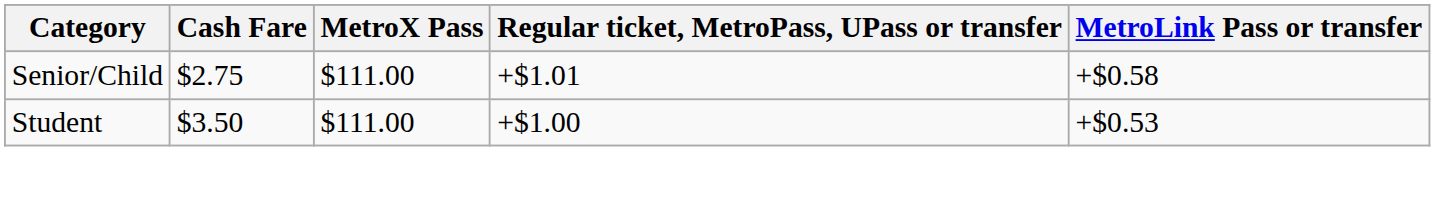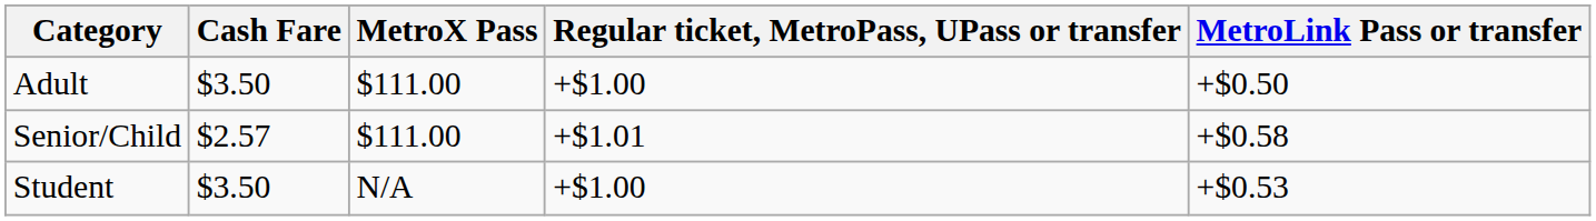 <table class="wikitable">
 <tr>
 <th>Category</th>
 <th>Cash Fare</th>
 <th>MetroX Pass</th>
 <th>Regular ticket, MetroPass, UPass or transfer</th>
 <th><a href='#'>MetroLink</a> Pass or transfer</th>
 </tr>
 <tr>
+<td>Adult</td>
+<td>$3.50</td>
+<td>$111.00</td>
+<td>+$1.00</td>
+<td>+$0.50</td>
+</tr>
+<tr>
 <td>Senior/Child</td>
-<td>$2.75</td>
+<td>$2.57</td>
 <td>$111.00</td>
 <td>+$1.01</td>
 <td>+$0.58</td>
 </tr>
 <tr>
 <td>Student</td>
 <td>$3.50</td>
-<td>$111.00</td>
+<td>N/A</td>
 <td>+$1.00</td>
 <td>+$0.53</td>
 </tr>
 </table>
